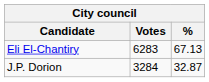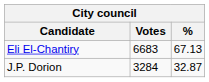 <table class="wikitable">
 <tr>
 <th colspan="3">City council</th>
 </tr>
 <tr>
 <th style="width: 170px">Candidate</th>
 <th style="width: 50px">Votes</th>
 <th style="width: 40px">%</th>
 </tr>
 <tr>
 <td><a href='#'>Eli El-Chantiry</a></td>
-<td>6283</td>
+<td>6683</td>
 <td>67.13</td>
 </tr>
 <tr>
 <td>J.P. Dorion</td>
 <td>3284</td>
 <td>32.87</td>
 </tr>
 </table>
